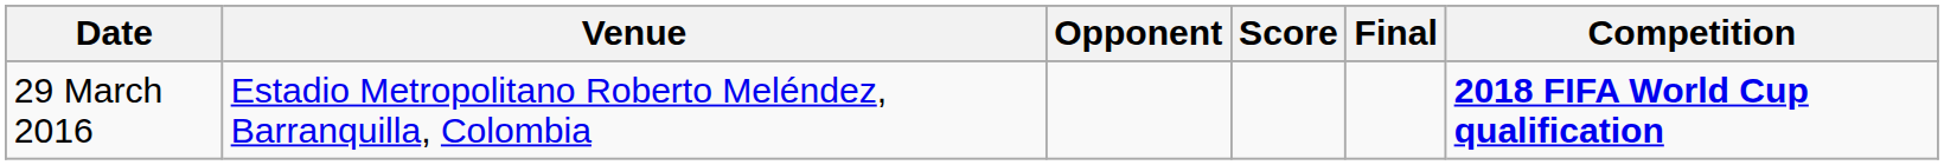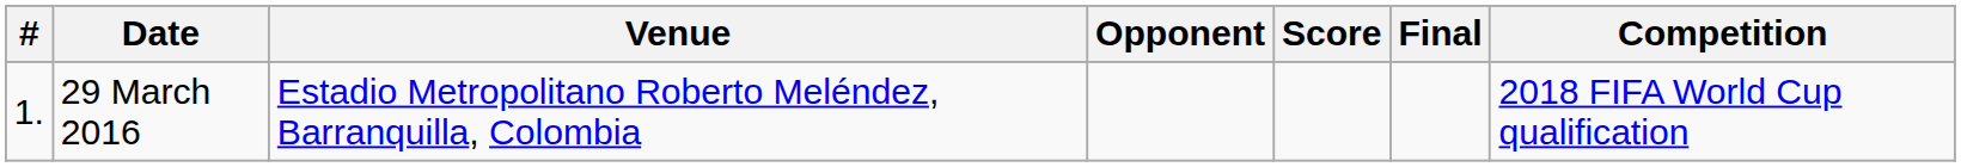 <table class="wikitable collapsible">
 <tr>
+<th>#</th>
 <th>Date</th>
 <th>Venue</th>
 <th>Opponent</th>
 <th>Score</th>
 <th>Final</th>
 <th>Competition</th>
 </tr>
 <tr>
+<td>1.</td>
 <td>29 March 2016</td>
 <td><a href='#'>Estadio Metropolitano Roberto Meléndez</a>, <a href='#'>Barranquilla</a>, <a href='#'>Colombia</a></td>
 <td></td>
 <td></td>
 <td></td>
-<td><strong><a href='#'>2018 FIFA World Cup qualification</a></strong></td>
+<td><a href='#'>2018 FIFA World Cup qualification</a></td>
 </tr>
 </table>
